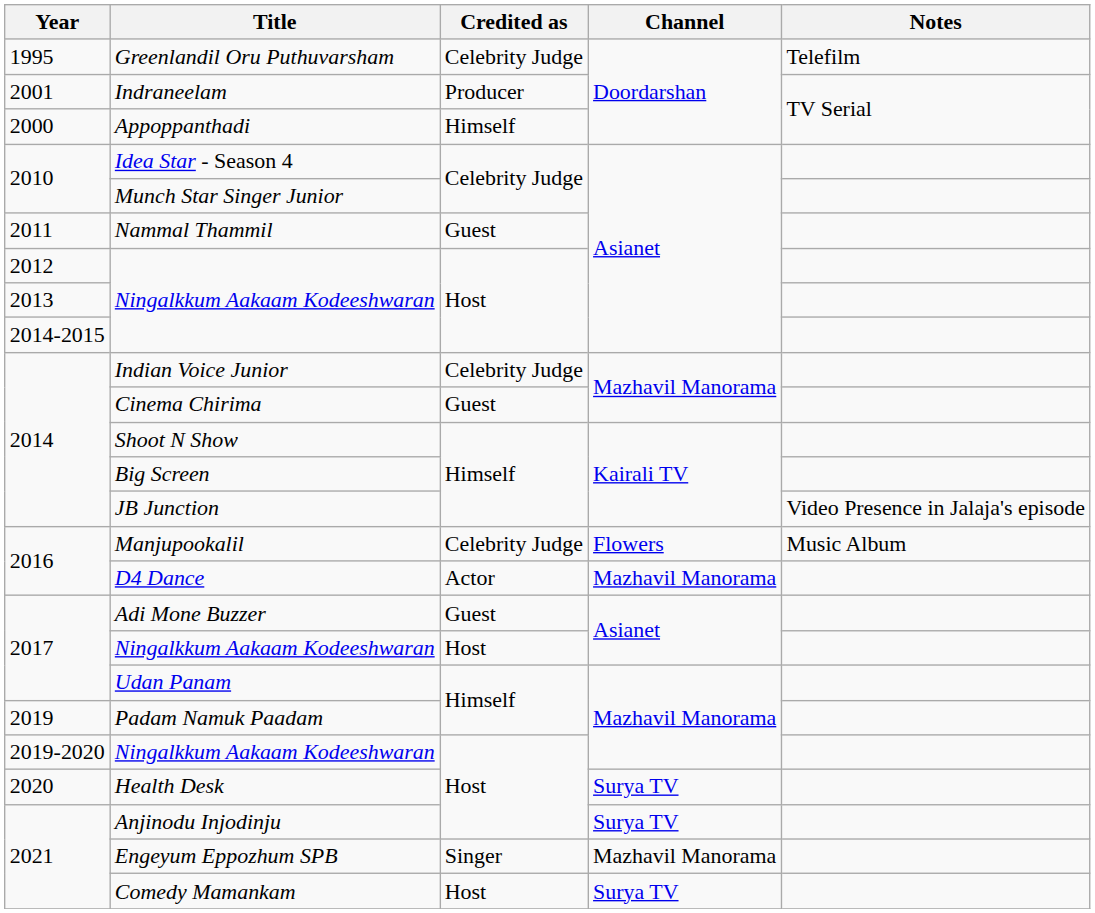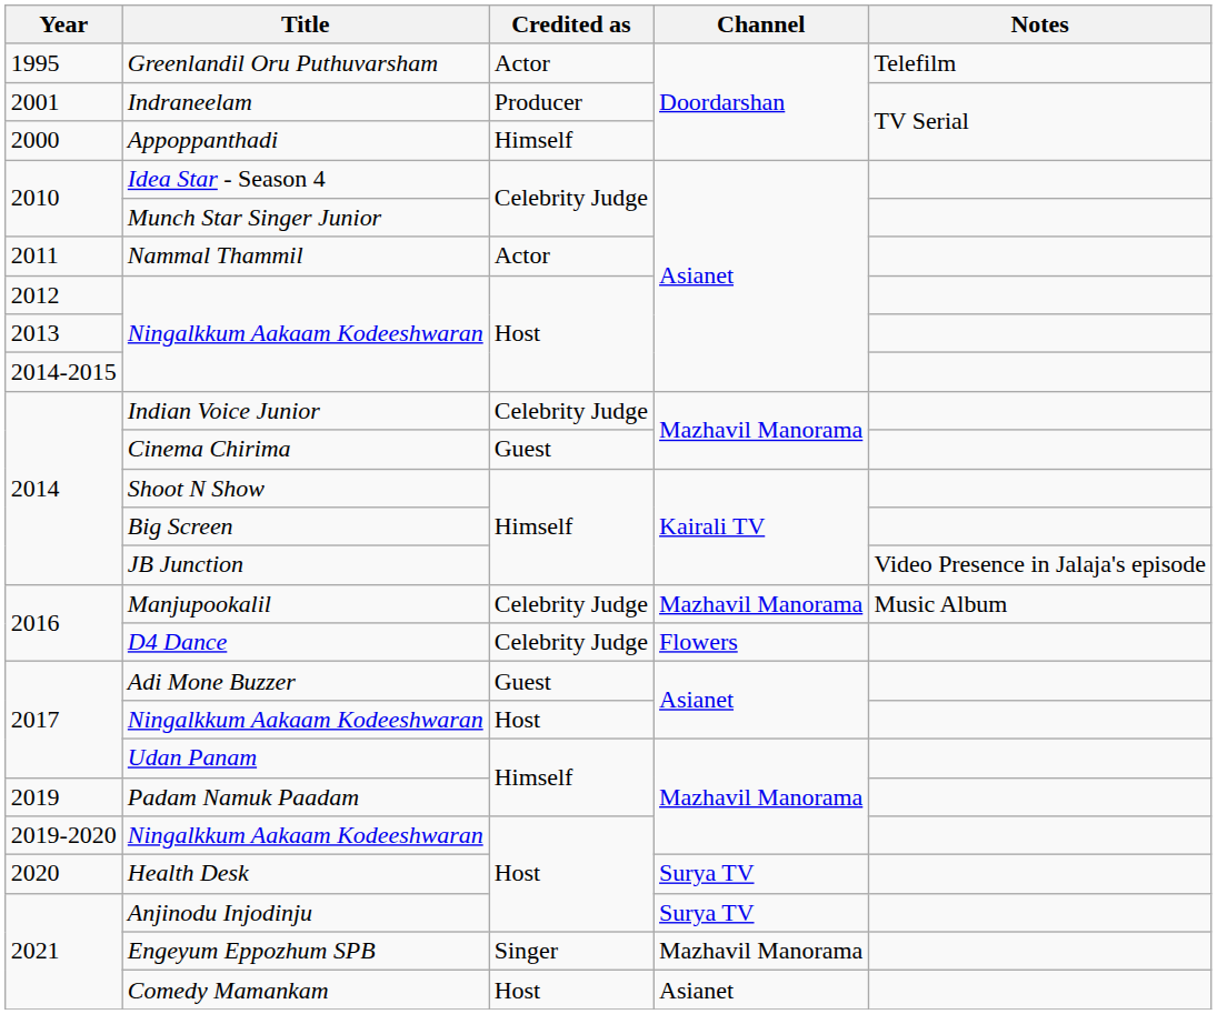 <table class="wikitable sortable">
 <tr style="background:#000:">
 <th>Year</th>
 <th>Title</th>
 <th>Credited as</th>
 <th>Channel</th>
 <th>Notes</th>
 </tr>
 <tr>
 <td>1995</td>
 <td><em>Greenlandil Oru Puthuvarsham</em></td>
-<td>Celebrity Judge</td>
+<td>Actor</td>
 <td rowspan="3"><a href='#'>Doordarshan</a></td>
 <td>Telefilm</td>
 </tr>
 <tr>
 <td>2001</td>
 <td><em>Indraneelam</em></td>
 <td>Producer</td>
 <td rowspan="2">TV Serial</td>
 </tr>
 <tr>
 <td>2000</td>
 <td><em>Appoppanthadi</em></td>
 <td>Himself</td>
 </tr>
 <tr>
 <td rowspan="2">2010</td>
 <td><a href='#'><em>Idea Star</em></a> - Season 4</td>
 <td rowspan="2">Celebrity Judge</td>
 <td rowspan="6"><a href='#'>Asianet</a></td>
 <td></td>
 </tr>
 <tr>
 <td><em>Munch Star Singer Junior</em></td>
 <td></td>
 </tr>
 <tr>
 <td>2011</td>
 <td><em>Nammal Thammil</em></td>
-<td>Guest</td>
+<td>Actor</td>
 <td></td>
 </tr>
 <tr>
 <td>2012</td>
 <td rowspan="3"><em><a href='#'>Ningalkkum Aakaam Kodeeshwaran</a></em></td>
 <td rowspan="3">Host</td>
 <td></td>
 </tr>
 <tr>
 <td>2013</td>
 <td></td>
 </tr>
 <tr>
 <td>2014-2015</td>
 <td></td>
 </tr>
 <tr>
 <td rowspan="5">2014</td>
 <td><em>Indian Voice Junior</em></td>
 <td>Celebrity Judge</td>
 <td rowspan="2"><a href='#'>Mazhavil Manorama</a></td>
 <td></td>
 </tr>
 <tr>
 <td><em>Cinema Chirima</em></td>
 <td>Guest</td>
 <td></td>
 </tr>
 <tr>
 <td><em>Shoot N Show</em></td>
 <td rowspan="3">Himself</td>
 <td rowspan="3"><a href='#'>Kairali TV</a></td>
 <td></td>
 </tr>
 <tr>
 <td><em>Big Screen</em></td>
 <td></td>
 </tr>
 <tr>
 <td><em>JB Junction</em></td>
 <td>Video Presence in Jalaja's episode</td>
 </tr>
 <tr>
 <td rowspan="2">2016</td>
 <td><em>Manjupookalil</em></td>
 <td>Celebrity Judge</td>
-<td><a href='#'>Flowers</a></td>
+<td><a href='#'>Mazhavil Manorama</a></td>
 <td>Music Album</td>
 </tr>
 <tr>
 <td><a href='#'><em>D4 Dance</em></a></td>
-<td>Actor</td>
-<td><a href='#'>Mazhavil Manorama</a></td>
+<td>Celebrity Judge</td>
+<td><a href='#'>Flowers</a></td>
 <td></td>
 </tr>
 <tr>
 <td rowspan="3">2017</td>
 <td><em>Adi Mone Buzzer</em></td>
 <td>Guest</td>
 <td rowspan="2"><a href='#'>Asianet</a></td>
 <td></td>
 </tr>
 <tr>
 <td><em><a href='#'>Ningalkkum Aakaam Kodeeshwaran</a></em></td>
 <td>Host</td>
 <td></td>
 </tr>
 <tr>
 <td><em><a href='#'>Udan Panam</a></em></td>
 <td rowspan="2">Himself</td>
 <td rowspan="3"><a href='#'>Mazhavil Manorama</a></td>
 <td></td>
 </tr>
 <tr>
 <td>2019</td>
 <td><em>Padam Namuk Paadam</em></td>
 <td></td>
 </tr>
 <tr>
 <td>2019-2020</td>
 <td><em><a href='#'>Ningalkkum Aakaam Kodeeshwaran</a></em></td>
 <td rowspan="3">Host</td>
 <td></td>
 </tr>
 <tr>
 <td>2020</td>
 <td><em>Health Desk</em></td>
 <td><a href='#'>Surya TV</a></td>
 <td></td>
 </tr>
 <tr>
 <td rowspan="3">2021</td>
 <td><em>Anjinodu Injodinju</em></td>
 <td><a href='#'>Surya TV</a></td>
 <td></td>
 </tr>
 <tr>
 <td><em>Engeyum Eppozhum SPB</em></td>
 <td>Singer</td>
 <td>Mazhavil Manorama</td>
 <td></td>
 </tr>
 <tr>
 <td><em>Comedy Mamankam</em></td>
 <td>Host</td>
-<td><a href='#'>Surya TV</a></td>
+<td>Asianet</td>
 <td></td>
 </tr>
 </table>
